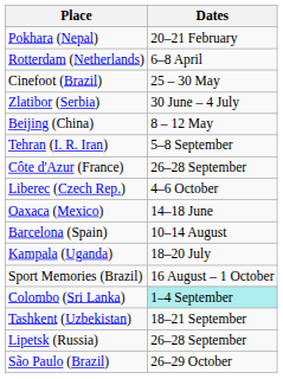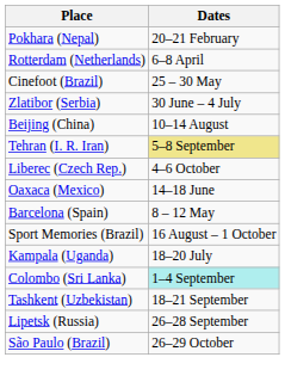 <table class="wikitable">
 <tr>
 <th>Place</th>
 <th>Dates</th>
 </tr>
 <tr>
 <td><a href='#'>Pokhara</a> (<a href='#'>Nepal</a>)</td>
 <td>20–21 February</td>
 </tr>
 <tr>
 <td><a href='#'>Rotterdam</a> (<a href='#'>Netherlands</a>)</td>
 <td>6–8 April</td>
 </tr>
 <tr>
 <td>Cinefoot (<a href='#'>Brazil</a>)</td>
 <td>25 – 30 May</td>
 </tr>
 <tr>
 <td><a href='#'>Zlatibor</a> (<a href='#'>Serbia</a>)</td>
 <td>30 June – 4 July</td>
 </tr>
 <tr>
 <td><a href='#'>Beijing</a> (China)</td>
-<td>8 – 12 May</td>
+<td>10–14 August</td>
 </tr>
 <tr>
 <td><a href='#'>Tehran</a> (<a href='#'>I. R. Iran</a>)</td>
-<td>5–8 September</td>
-</tr>
-<tr>
-<td><a href='#'>Côte d'Azur</a> (France)</td>
-<td>26–28 September</td>
+<td style="background: khaki;">5–8 September</td>
 </tr>
 <tr>
 <td><a href='#'>Liberec</a> (<a href='#'>Czech Rep.</a>)</td>
 <td>4–6 October</td>
 </tr>
 <tr>
 <td><a href='#'>Oaxaca</a> (<a href='#'>Mexico</a>)</td>
 <td>14–18 June</td>
 </tr>
 <tr>
 <td><a href='#'>Barcelona</a> (Spain)</td>
-<td>10–14 August</td>
+<td>8 – 12 May</td>
+</tr>
+<tr>
+<td>Sport Memories (Brazil)</td>
+<td>16 August – 1 October</td>
 </tr>
 <tr>
 <td><a href='#'>Kampala</a> (<a href='#'>Uganda</a>)</td>
 <td>18–20 July</td>
-</tr>
-<tr>
-<td>Sport Memories (Brazil)</td>
-<td>16 August – 1 October</td>
 </tr>
 <tr>
 <td><a href='#'>Colombo</a> (<a href='#'>Sri Lanka</a>)</td>
 <td style="background: paleturquoise;">1–4 September</td>
 </tr>
 <tr>
 <td><a href='#'>Tashkent</a> (<a href='#'>Uzbekistan</a>)</td>
 <td>18–21 September</td>
 </tr>
 <tr>
 <td><a href='#'>Lipetsk</a> (Russia)</td>
 <td>26–28 September</td>
 </tr>
 <tr>
 <td><a href='#'>São Paulo</a> (<a href='#'>Brazil</a>)</td>
 <td>26–29 October</td>
 </tr>
 </table>
